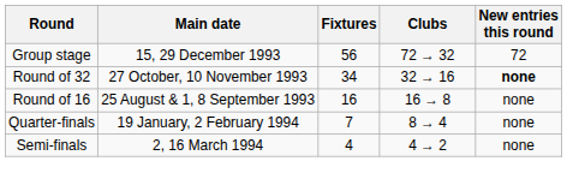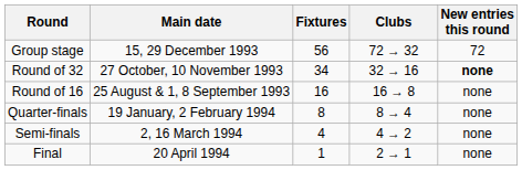 <table class="wikitable" style="text-align:center">
 <tr>
 <th>Round</th>
 <th>Main date</th>
 <th>Fixtures</th>
 <th width=100>Clubs</th>
 <th>New entries <br>this round</th>
 </tr>
 <tr>
 <td>Group stage</td>
 <td>15, 29 December 1993</td>
 <td>56</td>
 <td>72 → 32</td>
 <td>72</td>
 </tr>
 <tr>
 <td>Round of 32</td>
 <td>27 October, 10 November 1993</td>
 <td>34</td>
 <td>32 → 16</td>
 <td><strong>none</strong></td>
 </tr>
 <tr>
 <td>Round of 16</td>
 <td>25 August & 1, 8 September 1993</td>
 <td>16</td>
 <td>16 → 8</td>
 <td>none</td>
 </tr>
 <tr>
 <td>Quarter-finals</td>
 <td>19 January, 2 February 1994</td>
-<td>7</td>
+<td>8</td>
 <td>8 → 4</td>
 <td>none</td>
 </tr>
 <tr>
 <td>Semi-finals</td>
 <td>2, 16 March 1994</td>
 <td>4</td>
 <td>4 → 2</td>
 <td>none</td>
 </tr>
+<tr>
+<td>Final</td>
+<td>20 April 1994</td>
+<td>1</td>
+<td>2 → 1</td>
+<td>none</td>
+</tr>
 </table>
